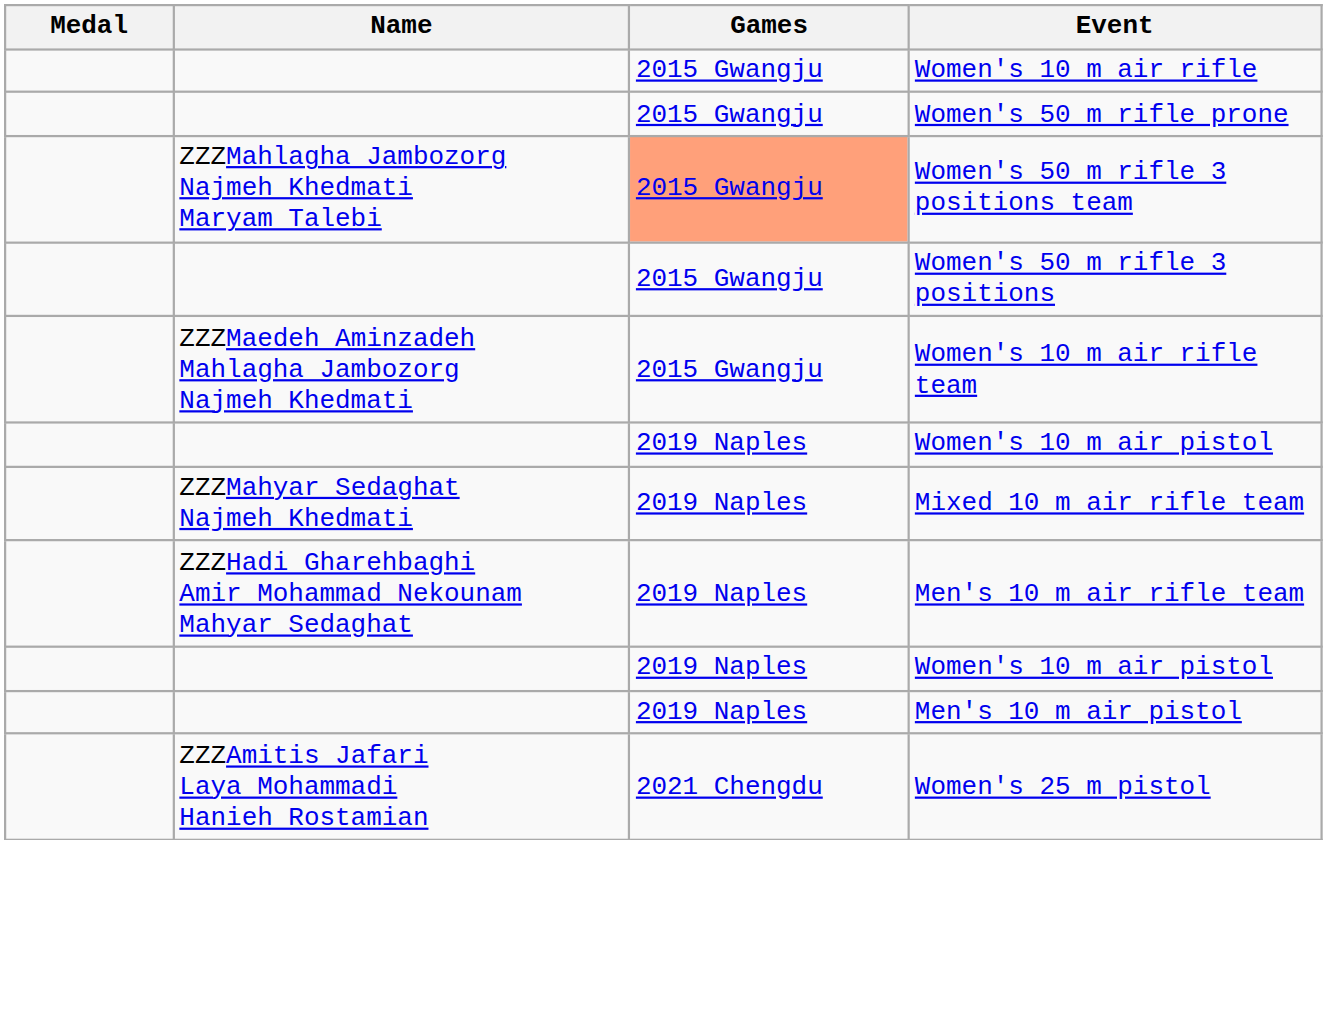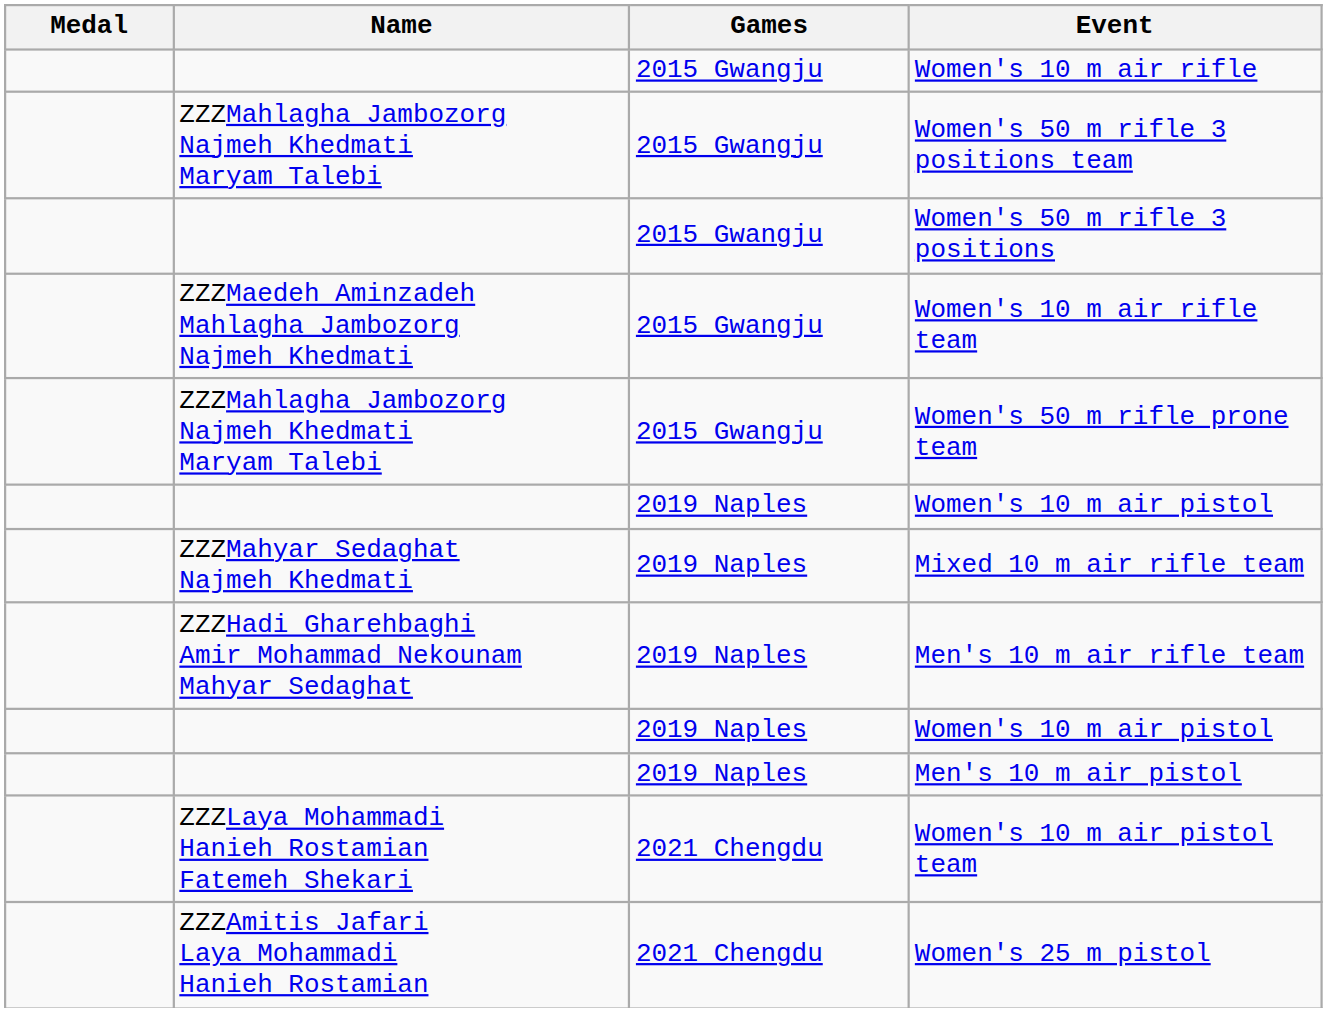 <table class="wikitable sortable" style="font-size:90%">
 <tr>
 <th width="70">Medal</th>
 <th width="200">Name</th>
 <th width="120">Games</th>
 <th width="180">Event</th>
 </tr>
 <tr>
 <td></td>
 <td></td>
 <td><a href='#'>2015 Gwangju</a></td>
 <td><a href='#'>Women's 10 m air rifle</a></td>
 </tr>
 <tr>
 <td></td>
-<td></td>
+<td><span>ZZZ</span><a href='#'>Mahlagha Jambozorg</a><br><a href='#'>Najmeh Khedmati</a><br><a href='#'>Maryam Talebi</a></td>
 <td><a href='#'>2015 Gwangju</a></td>
-<td><a href='#'>Women's 50 m rifle prone</a></td>
-</tr>
-<tr>
-<td></td>
-<td><span>ZZZ</span><a href='#'>Mahlagha Jambozorg</a><br><a href='#'>Najmeh Khedmati</a><br><a href='#'>Maryam Talebi</a></td>
-<td style="background: lightsalmon;"><a href='#'>2015 Gwangju</a></td>
 <td><a href='#'>Women's 50 m rifle 3 positions team</a></td>
 </tr>
 <tr>
 <td></td>
 <td></td>
 <td><a href='#'>2015 Gwangju</a></td>
 <td><a href='#'>Women's 50 m rifle 3 positions</a></td>
 </tr>
 <tr>
 <td></td>
 <td><span>ZZZ</span><a href='#'>Maedeh Aminzadeh</a><br><a href='#'>Mahlagha Jambozorg</a><br><a href='#'>Najmeh Khedmati</a></td>
 <td><a href='#'>2015 Gwangju</a></td>
 <td><a href='#'>Women's 10 m air rifle team</a></td>
+</tr>
+<tr>
+<td></td>
+<td><span>ZZZ</span><a href='#'>Mahlagha Jambozorg</a><br><a href='#'>Najmeh Khedmati</a><br><a href='#'>Maryam Talebi</a></td>
+<td><a href='#'>2015 Gwangju</a></td>
+<td><a href='#'>Women's 50 m rifle prone team</a></td>
 </tr>
 <tr>
 <td></td>
 <td></td>
 <td><a href='#'>2019 Naples</a></td>
 <td><a href='#'>Women's 10 m air pistol</a></td>
 </tr>
 <tr>
 <td></td>
 <td><span>ZZZ</span><a href='#'>Mahyar Sedaghat</a><br><a href='#'>Najmeh Khedmati</a></td>
 <td><a href='#'>2019 Naples</a></td>
 <td><a href='#'>Mixed 10 m air rifle team</a></td>
 </tr>
 <tr>
 <td></td>
 <td><span>ZZZ</span><a href='#'>Hadi Gharehbaghi</a><br><a href='#'>Amir Mohammad Nekounam</a><br><a href='#'>Mahyar Sedaghat</a></td>
 <td><a href='#'>2019 Naples</a></td>
 <td><a href='#'>Men's 10 m air rifle team</a></td>
 </tr>
 <tr>
 <td></td>
 <td></td>
 <td><a href='#'>2019 Naples</a></td>
 <td><a href='#'>Women's 10 m air pistol</a></td>
 </tr>
 <tr>
 <td></td>
 <td></td>
 <td><a href='#'>2019 Naples</a></td>
 <td><a href='#'>Men's 10 m air pistol</a></td>
 </tr>
 <tr>
 <td></td>
+<td><span>ZZZ</span><a href='#'>Laya Mohammadi</a><br><a href='#'>Hanieh Rostamian</a><br><a href='#'>Fatemeh Shekari</a></td>
+<td><a href='#'>2021 Chengdu</a></td>
+<td><a href='#'>Women's 10 m air pistol team</a></td>
+</tr>
+<tr>
+<td></td>
 <td><span>ZZZ</span><a href='#'>Amitis Jafari</a><br><a href='#'>Laya Mohammadi</a><br><a href='#'>Hanieh Rostamian</a></td>
 <td><a href='#'>2021 Chengdu</a></td>
 <td><a href='#'>Women's 25 m pistol</a></td>
 </tr>
 </table>
